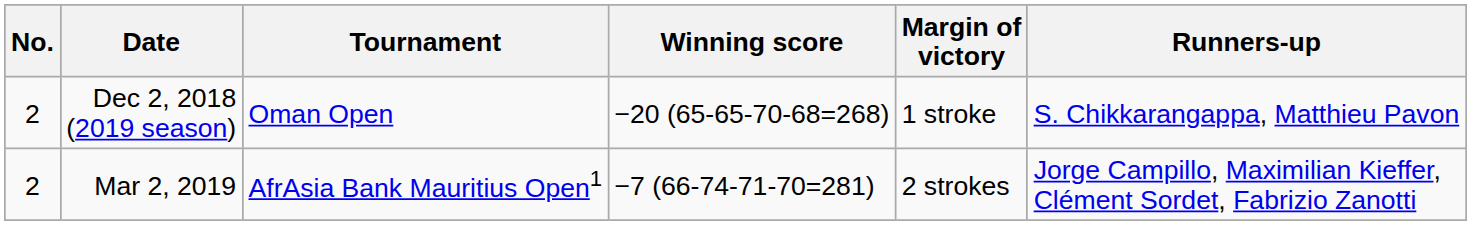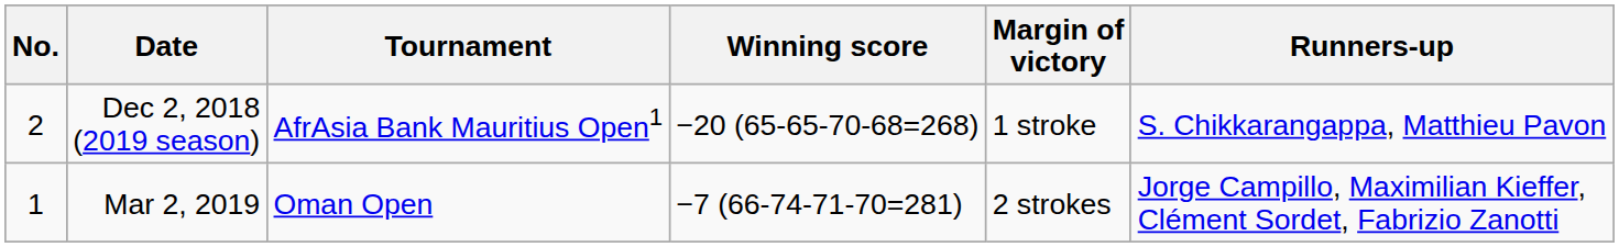 <table class="wikitable" style="font-size:95%;">
 <tr>
 <th>No.</th>
 <th>Date</th>
 <th>Tournament</th>
 <th>Winning score</th>
 <th>Margin of<br>victory</th>
 <th>Runners-up</th>
 </tr>
 <tr>
 <td align=center>2</td>
 <td align=right>Dec 2, 2018<br>(<a href='#'>2019 season</a>)</td>
-<td><a href='#'>Oman Open</a></td>
+<td><a href='#'>AfrAsia Bank Mauritius Open</a><sup>1</sup></td>
 <td>−20 (65-65-70-68=268)</td>
 <td>1 stroke</td>
 <td> <a href='#'>S. Chikkarangappa</a>,  <a href='#'>Matthieu Pavon</a></td>
 </tr>
 <tr>
-<td align=center>2</td>
+<td align=center>1</td>
 <td align=right>Mar 2, 2019</td>
-<td><a href='#'>AfrAsia Bank Mauritius Open</a><sup>1</sup></td>
+<td><a href='#'>Oman Open</a></td>
 <td>−7 (66-74-71-70=281)</td>
 <td>2 strokes</td>
 <td> <a href='#'>Jorge Campillo</a>,  <a href='#'>Maximilian Kieffer</a>,<br> <a href='#'>Clément Sordet</a>,  <a href='#'>Fabrizio Zanotti</a></td>
 </tr>
 </table>
